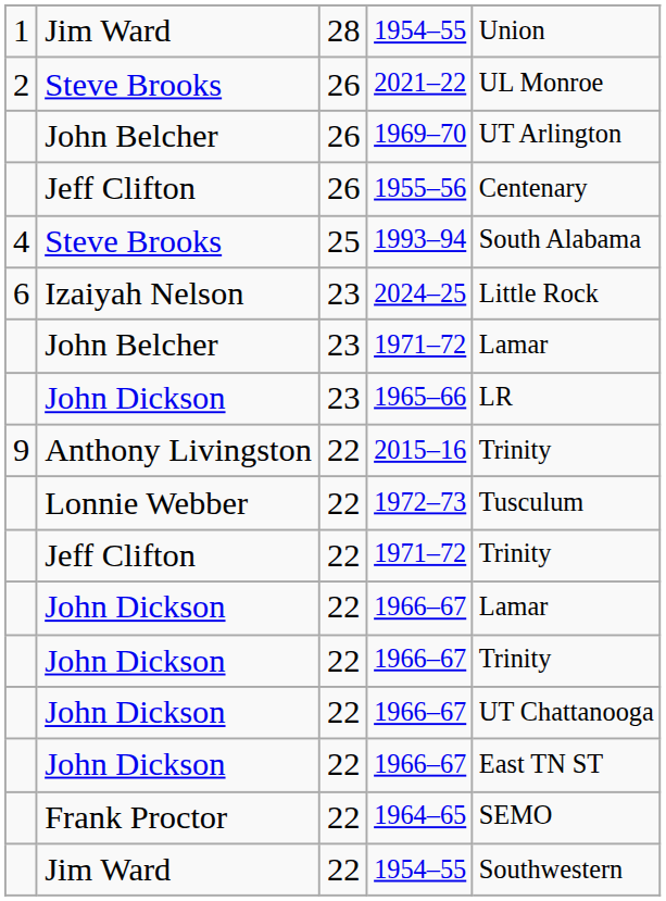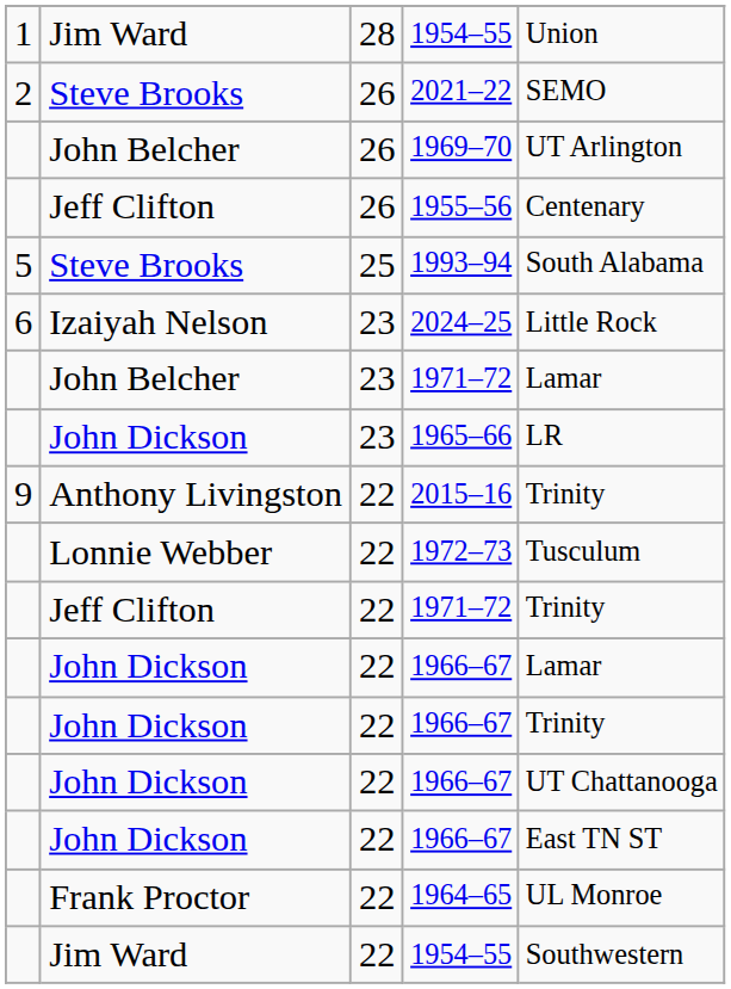 <table class="wikitable">
 <tr>
 </tr>
 <tr>
 <td>1</td>
 <td>Jim Ward</td>
 <td>28</td>
 <td style="font-size:80%;"><a href='#'>1954–55</a></td>
 <td style="font-size:80%;">Union</td>
 </tr>
 <tr>
 <td>2</td>
 <td><a href='#'>Steve Brooks</a></td>
 <td>26</td>
 <td style="font-size:80%;"><a href='#'>2021–22</a></td>
-<td style="font-size:80%;">UL Monroe</td>
+<td style="font-size:80%;">SEMO</td>
 </tr>
 <tr>
 <td></td>
 <td>John Belcher</td>
 <td>26</td>
 <td style="font-size:80%;"><a href='#'>1969–70</a></td>
 <td style="font-size:80%;">UT Arlington</td>
 </tr>
 <tr>
 <td></td>
 <td>Jeff Clifton</td>
 <td>26</td>
 <td style="font-size:80%;"><a href='#'>1955–56</a></td>
 <td style="font-size:80%;">Centenary</td>
 </tr>
 <tr>
-<td>4</td>
+<td>5</td>
 <td><a href='#'>Steve Brooks</a></td>
 <td>25</td>
 <td style="font-size:80%;"><a href='#'>1993–94</a></td>
 <td style="font-size:80%;">South Alabama</td>
 </tr>
 <tr>
 <td>6</td>
 <td>Izaiyah Nelson</td>
 <td>23</td>
 <td style="font-size:80%;"><a href='#'>2024–25</a></td>
 <td style="font-size:80%;">Little Rock</td>
 </tr>
 <tr>
 <td></td>
 <td>John Belcher</td>
 <td>23</td>
 <td style="font-size:80%;"><a href='#'>1971–72</a></td>
 <td style="font-size:80%;">Lamar</td>
 </tr>
 <tr>
 <td></td>
 <td><a href='#'>John Dickson</a></td>
 <td>23</td>
 <td style="font-size:80%;"><a href='#'>1965–66</a></td>
 <td style="font-size:80%;">LR</td>
 </tr>
 <tr>
 <td>9</td>
 <td>Anthony Livingston</td>
 <td>22</td>
 <td style="font-size:80%;"><a href='#'>2015–16</a></td>
 <td style="font-size:80%;">Trinity</td>
 </tr>
 <tr>
 <td></td>
 <td>Lonnie Webber</td>
 <td>22</td>
 <td style="font-size:80%;"><a href='#'>1972–73</a></td>
 <td style="font-size:80%;">Tusculum</td>
 </tr>
 <tr>
 <td></td>
 <td>Jeff Clifton</td>
 <td>22</td>
 <td style="font-size:80%;"><a href='#'>1971–72</a></td>
 <td style="font-size:80%;">Trinity</td>
 </tr>
 <tr>
 <td></td>
 <td><a href='#'>John Dickson</a></td>
 <td>22</td>
 <td style="font-size:80%;"><a href='#'>1966–67</a></td>
 <td style="font-size:80%;">Lamar</td>
 </tr>
 <tr>
 <td></td>
 <td><a href='#'>John Dickson</a></td>
 <td>22</td>
 <td style="font-size:80%;"><a href='#'>1966–67</a></td>
 <td style="font-size:80%;">Trinity</td>
 </tr>
 <tr>
 <td></td>
 <td><a href='#'>John Dickson</a></td>
 <td>22</td>
 <td style="font-size:80%;"><a href='#'>1966–67</a></td>
 <td style="font-size:80%;">UT Chattanooga</td>
 </tr>
 <tr>
 <td></td>
 <td><a href='#'>John Dickson</a></td>
 <td>22</td>
 <td style="font-size:80%;"><a href='#'>1966–67</a></td>
 <td style="font-size:80%;">East TN ST</td>
 </tr>
 <tr>
 <td></td>
 <td>Frank Proctor</td>
 <td>22</td>
 <td style="font-size:80%;"><a href='#'>1964–65</a></td>
-<td style="font-size:80%;">SEMO</td>
+<td style="font-size:80%;">UL Monroe</td>
 </tr>
 <tr>
 <td></td>
 <td>Jim Ward</td>
 <td>22</td>
 <td style="font-size:80%;"><a href='#'>1954–55</a></td>
 <td style="font-size:80%;">Southwestern</td>
 </tr>
 </table>
